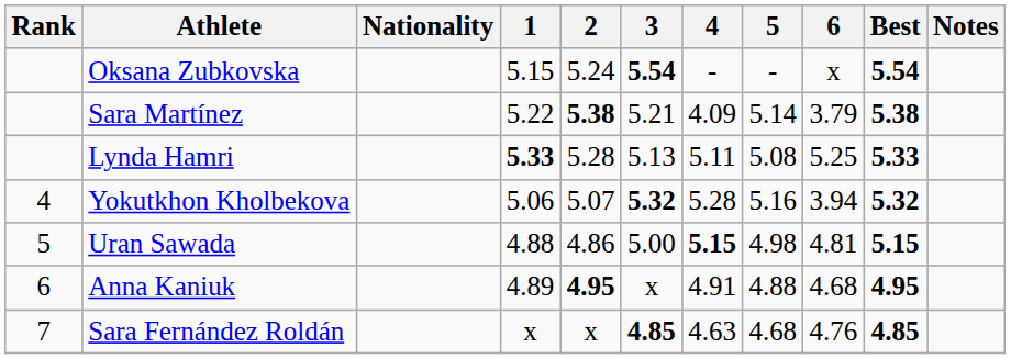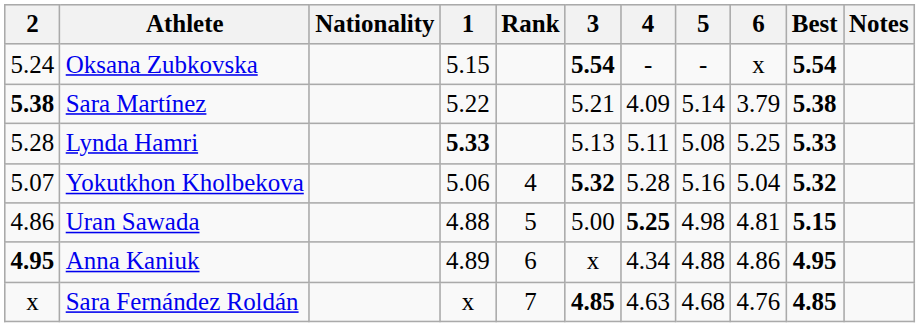 <table class="wikitable sortable" style="text-align:center">
 <tr>
-<th>Rank</th>
+<th>2</th>
 <th>Athlete</th>
 <th>Nationality</th>
 <th>1</th>
-<th>2</th>
+<th>Rank</th>
 <th>3</th>
 <th>4</th>
 <th>5</th>
 <th>6</th>
 <th>Best</th>
 <th>Notes</th>
 </tr>
 <tr>
-<td></td>
+<td>5.24</td>
 <td align="left"><a href='#'>Oksana Zubkovska</a></td>
 <td align="left"></td>
 <td>5.15</td>
-<td>5.24</td>
+<td></td>
 <td><strong>5.54</strong></td>
 <td>-</td>
 <td>-</td>
 <td>x</td>
 <td><strong>5.54</strong></td>
 <td></td>
 </tr>
 <tr>
-<td></td>
+<td><strong>5.38</strong></td>
 <td align="left"><a href='#'>Sara Martínez</a></td>
 <td align="left"></td>
 <td>5.22</td>
-<td><strong>5.38</strong></td>
+<td></td>
 <td>5.21</td>
 <td>4.09</td>
 <td>5.14</td>
 <td>3.79</td>
 <td><strong>5.38</strong></td>
 <td></td>
 </tr>
 <tr>
-<td></td>
+<td>5.28</td>
 <td align="left"><a href='#'>Lynda Hamri</a></td>
 <td align="left"></td>
 <td><strong>5.33</strong></td>
-<td>5.28</td>
+<td></td>
 <td>5.13</td>
 <td>5.11</td>
 <td>5.08</td>
 <td>5.25</td>
 <td><strong>5.33</strong></td>
 <td></td>
 </tr>
 <tr>
-<td>4</td>
+<td>5.07</td>
 <td align="left"><a href='#'>Yokutkhon Kholbekova</a></td>
 <td align="left"></td>
 <td>5.06</td>
-<td>5.07</td>
+<td>4</td>
 <td><strong>5.32</strong></td>
 <td>5.28</td>
 <td>5.16</td>
-<td>3.94</td>
+<td>5.04</td>
 <td><strong>5.32</strong></td>
 <td></td>
 </tr>
 <tr>
-<td>5</td>
+<td>4.86</td>
 <td align="left"><a href='#'>Uran Sawada</a></td>
 <td align="left"></td>
 <td>4.88</td>
-<td>4.86</td>
+<td>5</td>
 <td>5.00</td>
-<td><strong>5.15</strong></td>
+<td><strong>5.25</strong></td>
 <td>4.98</td>
 <td>4.81</td>
 <td><strong>5.15</strong></td>
 <td></td>
 </tr>
 <tr>
-<td>6</td>
+<td><strong>4.95</strong></td>
 <td align="left"><a href='#'>Anna Kaniuk</a></td>
 <td align="left"></td>
 <td>4.89</td>
-<td><strong>4.95</strong></td>
+<td>6</td>
 <td>x</td>
-<td>4.91</td>
+<td>4.34</td>
 <td>4.88</td>
-<td>4.68</td>
+<td>4.86</td>
 <td><strong>4.95</strong></td>
 <td></td>
 </tr>
 <tr>
-<td>7</td>
+<td>x</td>
 <td align="left"><a href='#'>Sara Fernández Roldán</a></td>
 <td align="left"></td>
 <td>x</td>
-<td>x</td>
+<td>7</td>
 <td><strong>4.85</strong></td>
 <td>4.63</td>
 <td>4.68</td>
 <td>4.76</td>
 <td><strong>4.85</strong></td>
 <td></td>
 </tr>
 </table>
